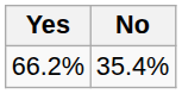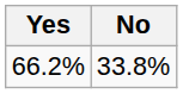 <table class="wikitable">
 <tr>
 <th>Yes</th>
 <th>No</th>
 </tr>
 <tr>
 <td>66.2%</td>
-<td>35.4%</td>
+<td>33.8%</td>
 </tr>
 </table>
